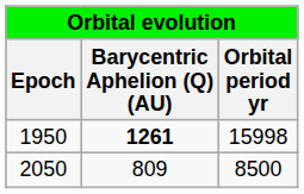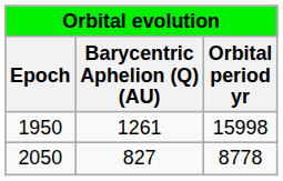 <table class=wikitable style="text-align:center; font-size:11px; float:right; margin:2px">
 <tr bgcolor= style="font-size: smaller;">
 <td colspan="8" style="text-align:center;"><strong>Orbital evolution</strong></td>
 </tr>
 <tr>
 <th>Epoch</th>
 <th>Barycentric<br>Aphelion (Q)<br>(AU)</th>
 <th>Orbital<br>period<br>yr</th>
 </tr>
 <tr>
 <td>1950</td>
-<td><strong>1261</strong></td>
+<td>1261</td>
 <td>15998</td>
 </tr>
 <tr>
 <td>2050</td>
-<td>809</td>
-<td>8500</td>
+<td>827</td>
+<td>8778</td>
 </tr>
 </table>
